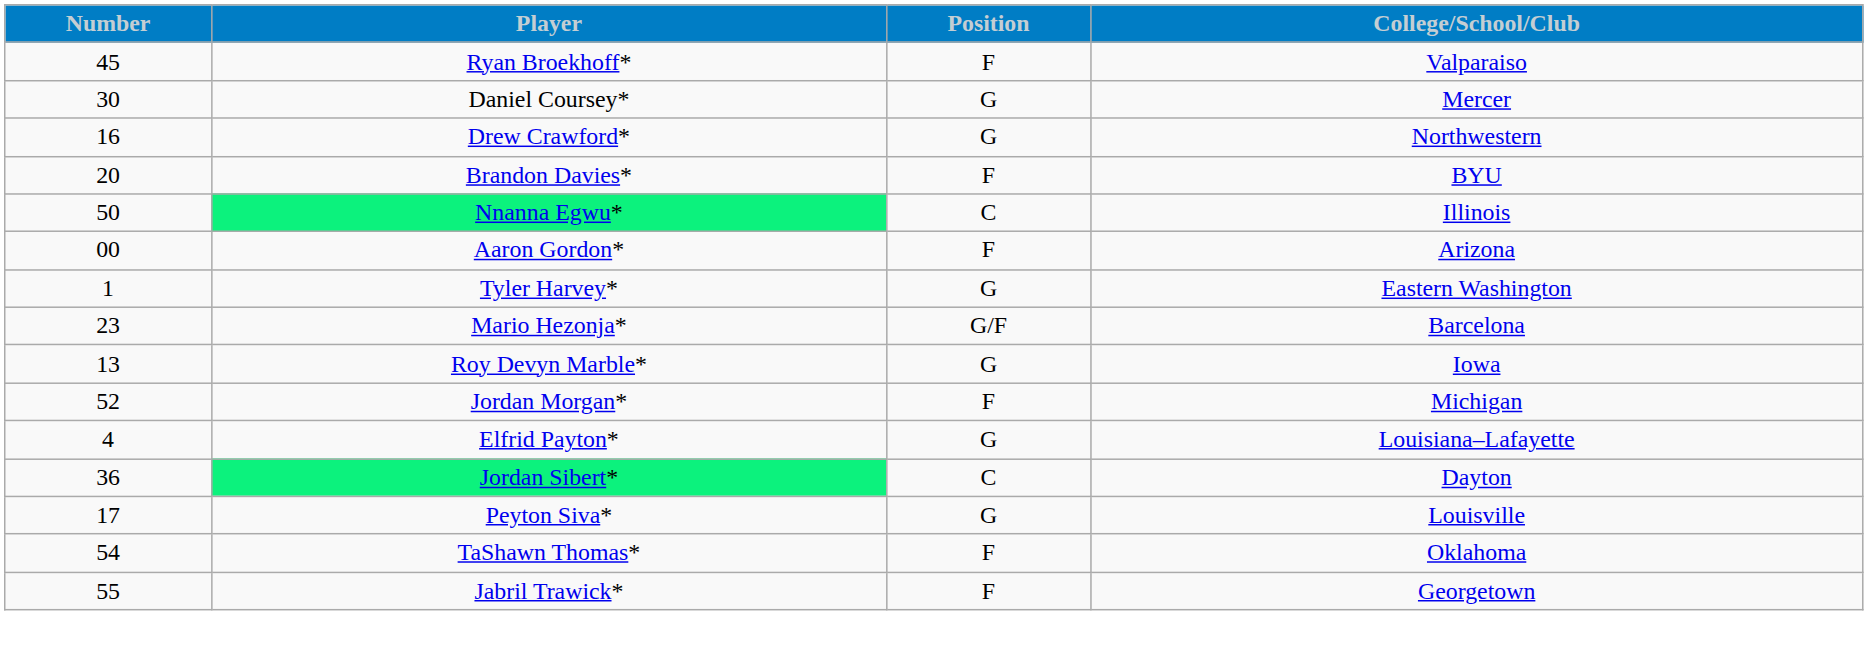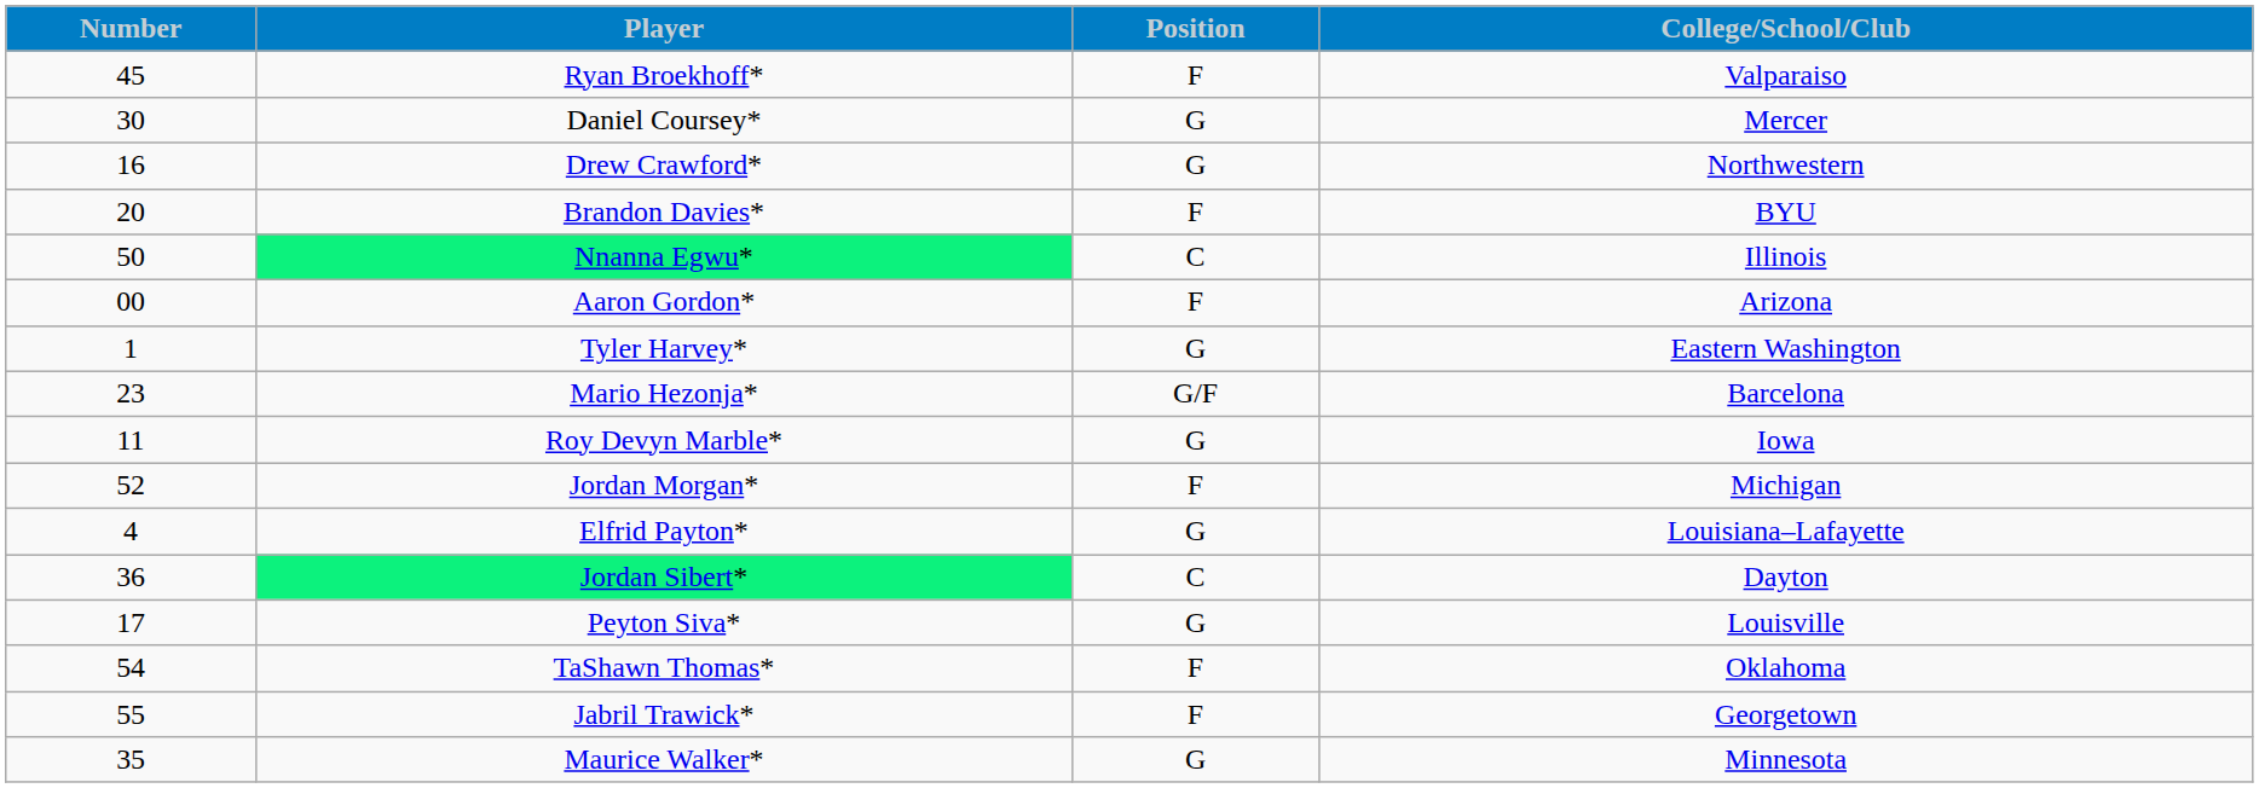 <table class="wikitable sortable sortable">
 <tr>
 <th style="background:#007DC5; color:#C4CED3" width="1%">Number</th>
 <th style="background:#007DC5; color:#C4CED3" width="5%">Player</th>
 <th style="background:#007DC5; color:#C4CED3" width="1%">Position</th>
 <th style="background:#007DC5; color:#C4CED3" width="5%">College/School/Club</th>
 </tr>
 <tr style="text-align: center">
 <td>45</td>
 <td><a href='#'>Ryan Broekhoff</a>*</td>
 <td>F</td>
 <td><a href='#'>Valparaiso</a></td>
 </tr>
 <tr style="text-align: center">
 <td>30</td>
 <td>Daniel Coursey*</td>
 <td>G</td>
 <td><a href='#'>Mercer</a></td>
 </tr>
 <tr style="text-align: center">
 <td>16</td>
 <td><a href='#'>Drew Crawford</a>*</td>
 <td>G</td>
 <td><a href='#'>Northwestern</a></td>
 </tr>
 <tr style="text-align: center">
 <td>20</td>
 <td><a href='#'>Brandon Davies</a>*</td>
 <td>F</td>
 <td><a href='#'>BYU</a></td>
 </tr>
 <tr style="text-align: center">
 <td>50</td>
 <td bgcolor="#0CF27D"><a href='#'>Nnanna Egwu</a>*</td>
 <td>C</td>
 <td><a href='#'>Illinois</a></td>
 </tr>
 <tr style="text-align: center">
 <td>00</td>
 <td><a href='#'>Aaron Gordon</a>*</td>
 <td>F</td>
 <td><a href='#'>Arizona</a></td>
 </tr>
 <tr style="text-align: center">
 <td>1</td>
 <td><a href='#'>Tyler Harvey</a>*</td>
 <td>G</td>
 <td><a href='#'>Eastern Washington</a></td>
 </tr>
 <tr style="text-align: center">
 <td>23</td>
 <td><a href='#'>Mario Hezonja</a>*</td>
 <td>G/F</td>
 <td><a href='#'>Barcelona</a></td>
 </tr>
 <tr style="text-align: center">
-<td>13</td>
+<td>11</td>
 <td><a href='#'>Roy Devyn Marble</a>*</td>
 <td>G</td>
 <td><a href='#'>Iowa</a></td>
 </tr>
 <tr style="text-align: center">
 <td>52</td>
 <td><a href='#'>Jordan Morgan</a>*</td>
 <td>F</td>
 <td><a href='#'>Michigan</a></td>
 </tr>
 <tr style="text-align: center">
 <td>4</td>
 <td><a href='#'>Elfrid Payton</a>*</td>
 <td>G</td>
 <td><a href='#'>Louisiana–Lafayette</a></td>
 </tr>
 <tr style="text-align: center">
 <td>36</td>
 <td bgcolor="#0CF27D"><a href='#'>Jordan Sibert</a>*</td>
 <td>C</td>
 <td><a href='#'>Dayton</a></td>
 </tr>
 <tr style="text-align: center">
 <td>17</td>
 <td><a href='#'>Peyton Siva</a>*</td>
 <td>G</td>
 <td><a href='#'>Louisville</a></td>
 </tr>
 <tr style="text-align: center">
 <td>54</td>
 <td><a href='#'>TaShawn Thomas</a>*</td>
 <td>F</td>
 <td><a href='#'>Oklahoma</a></td>
 </tr>
 <tr style="text-align: center">
 <td>55</td>
 <td><a href='#'>Jabril Trawick</a>*</td>
 <td>F</td>
 <td><a href='#'>Georgetown</a></td>
 </tr>
+<tr style="text-align: center">
+<td>35</td>
+<td><a href='#'>Maurice Walker</a>*</td>
+<td>G</td>
+<td><a href='#'>Minnesota</a></td>
+</tr>
 </table>
